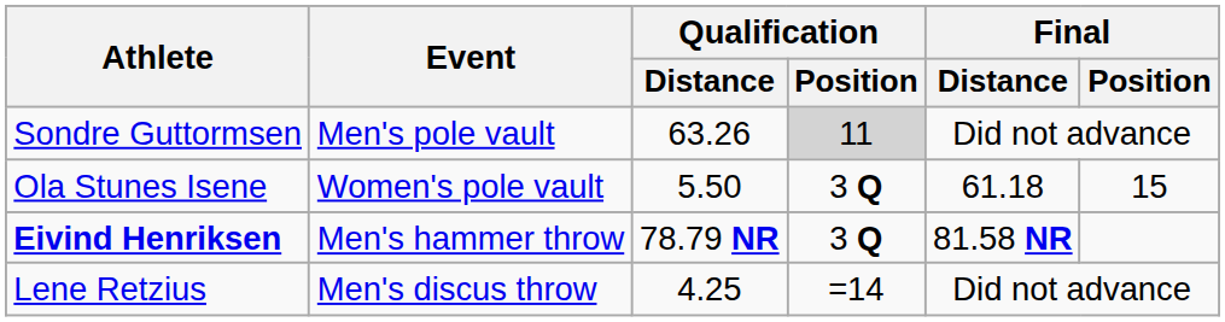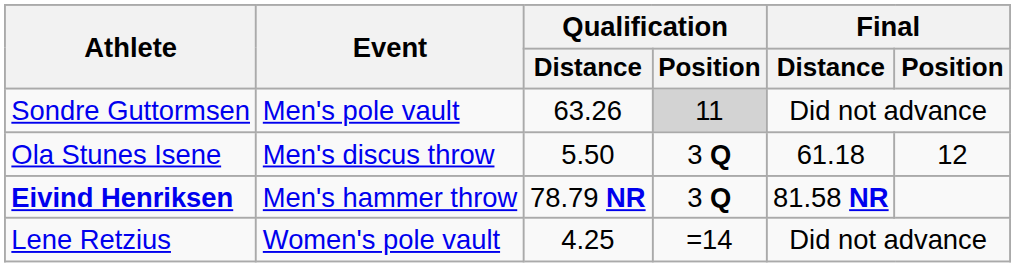 <table class=wikitable style="font-size:90%">
 <tr>
 <th rowspan="2">Athlete</th>
 <th rowspan="2">Event</th>
 <th colspan="2">Qualification</th>
 <th colspan="2">Final</th>
 </tr>
 <tr style="font-size:95%">
 <th>Distance</th>
 <th>Position</th>
 <th>Distance</th>
 <th>Position</th>
 </tr>
 <tr align=center>
 <td align=left><a href='#'>Sondre Guttormsen</a></td>
 <td align=left><a href='#'>Men's pole vault</a></td>
 <td>63.26</td>
 <td style="background: lightgrey;">11</td>
 <td colspan="2">Did not advance</td>
 </tr>
 <tr align=center>
 <td align=left><a href='#'>Ola Stunes Isene</a></td>
-<td align=left><a href='#'>Women's pole vault</a></td>
+<td align=left><a href='#'>Men's discus throw</a></td>
 <td>5.50</td>
 <td>3 <strong>Q</strong></td>
 <td>61.18</td>
-<td>15</td>
+<td>12</td>
 </tr>
 <tr align=center>
 <td align=left><strong><a href='#'>Eivind Henriksen</a></strong></td>
 <td align=left><a href='#'>Men's hammer throw</a></td>
 <td>78.79 <strong><a href='#'>NR</a></strong></td>
 <td>3 <strong>Q</strong></td>
 <td>81.58 <strong><a href='#'>NR</a></strong></td>
 <td></td>
 </tr>
 <tr align=center>
 <td align=left><a href='#'>Lene Retzius</a></td>
-<td align=left><a href='#'>Men's discus throw</a></td>
+<td align=left><a href='#'>Women's pole vault</a></td>
 <td>4.25</td>
 <td>=14</td>
 <td colspan="2">Did not advance</td>
 </tr>
 </table>
